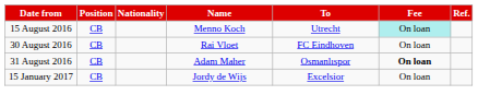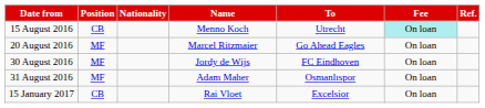 <table class="wikitable"  style="text-align:center; font-size:90%; ">
 <tr>
 <th style="background:#DD0000; color:#FFFFFF; width:100px;">Date from</th>
 <th style="background:#DD0000; color:#FFFFFF; width:50px;">Position</th>
 <th style="background:#DD0000; color:#FFFFFF; width:50px;">Nationality</th>
 <th style="background:#DD0000; color:#FFFFFF; width:150px;">Name</th>
 <th style="background:#DD0000; color:#FFFFFF; width:150px;">To</th>
 <th style="background:#DD0000; color:#FFFFFF; width:100px;">Fee</th>
 <th style="background:#DD0000; color:#FFFFFF; width:25px;">Ref.</th>
 </tr>
 <tr>
 <td>15 August 2016</td>
 <td><a href='#'>CB</a></td>
 <td></td>
 <td><a href='#'>Menno Koch</a></td>
 <td> <a href='#'>Utrecht</a></td>
 <td style="background: paleturquoise;">On loan</td>
 <td></td>
 </tr>
 <tr>
+<td>20 August 2016</td>
+<td><a href='#'>MF</a></td>
+<td></td>
+<td><a href='#'>Marcel Ritzmaier</a></td>
+<td> <a href='#'>Go Ahead Eagles</a></td>
+<td>On loan</td>
+<td></td>
+</tr>
+<tr>
 <td>30 August 2016</td>
-<td><a href='#'>CB</a></td>
+<td><a href='#'>MF</a></td>
 <td></td>
-<td><a href='#'>Rai Vloet</a></td>
+<td><a href='#'>Jordy de Wijs</a></td>
 <td> <a href='#'>FC Eindhoven</a></td>
 <td>On loan</td>
 <td></td>
 </tr>
 <tr>
 <td>31 August 2016</td>
-<td><a href='#'>CB</a></td>
+<td><a href='#'>MF</a></td>
 <td></td>
 <td><a href='#'>Adam Maher</a></td>
 <td> <a href='#'>Osmanlıspor</a></td>
-<td><strong>On loan</strong></td>
+<td>On loan</td>
 <td></td>
 </tr>
 <tr>
 <td>15 January 2017</td>
 <td><a href='#'>CB</a></td>
 <td></td>
-<td><a href='#'>Jordy de Wijs</a></td>
+<td><a href='#'>Rai Vloet</a></td>
 <td> <a href='#'>Excelsior</a></td>
 <td>On loan</td>
 <td></td>
 </tr>
 </table>
